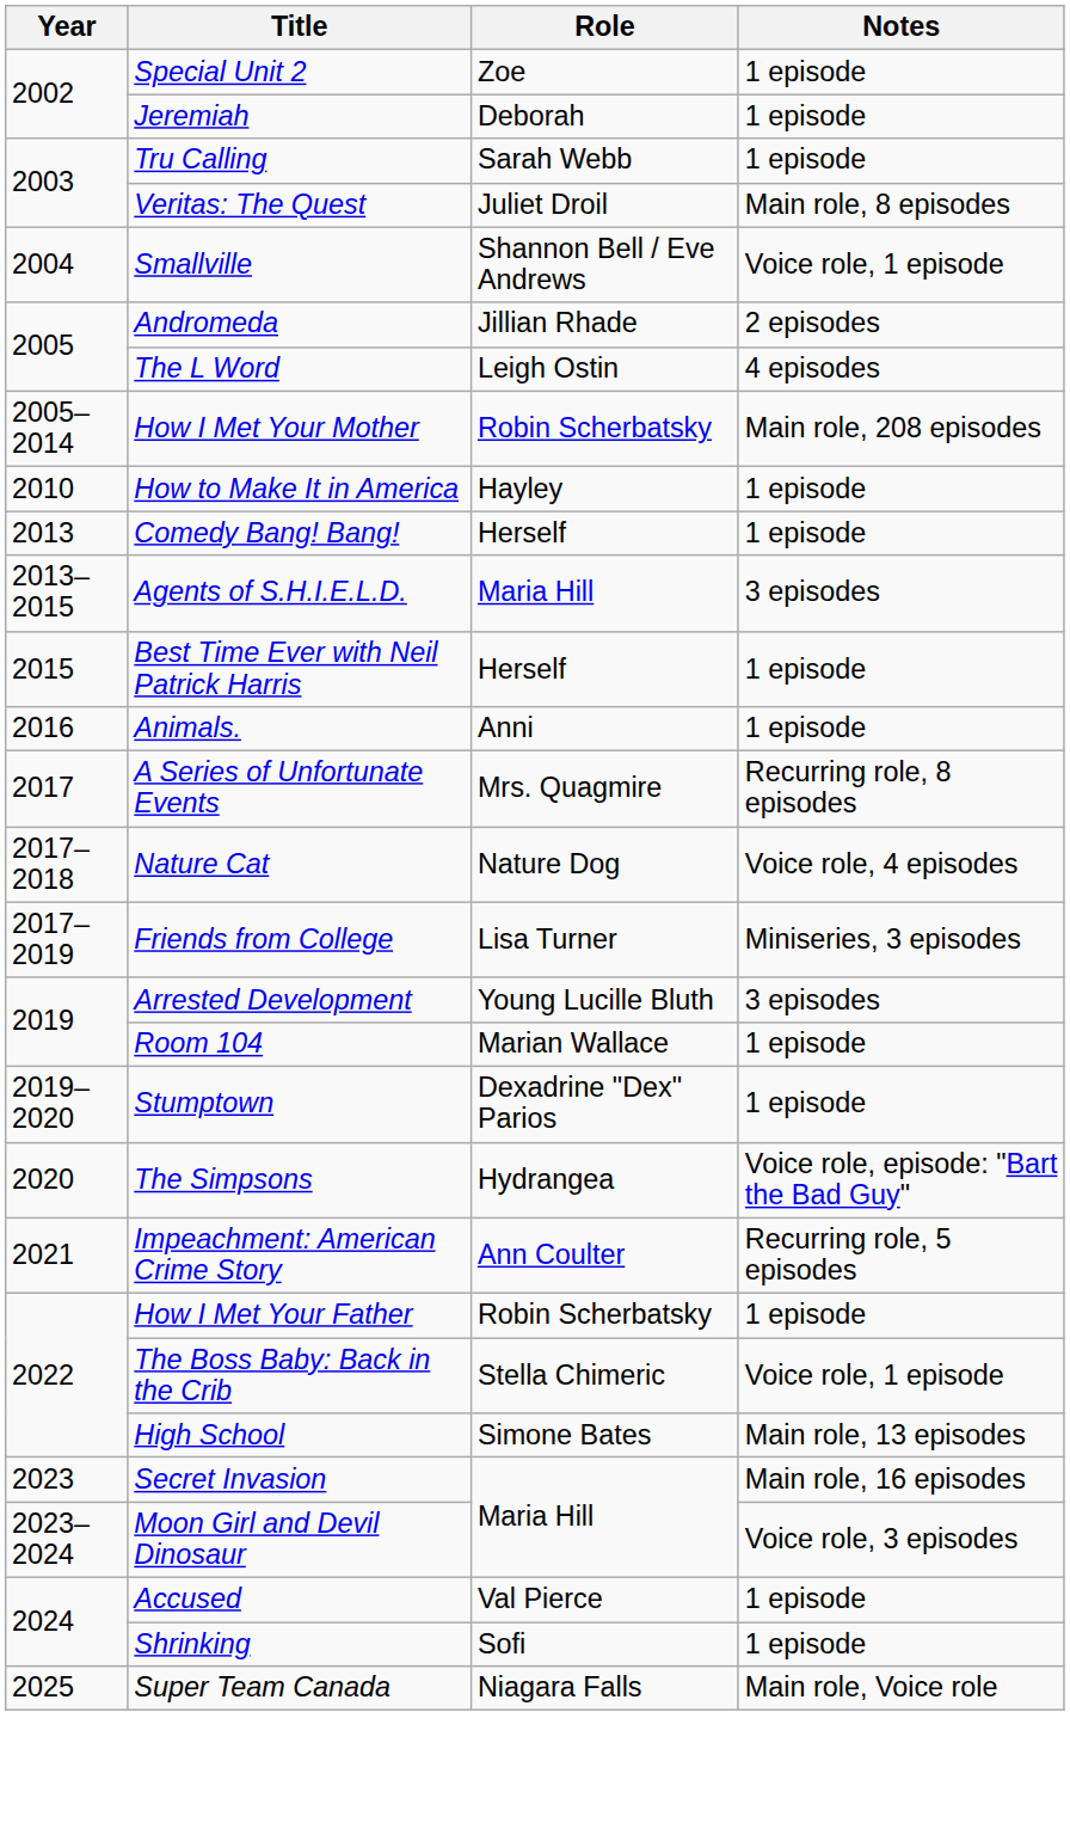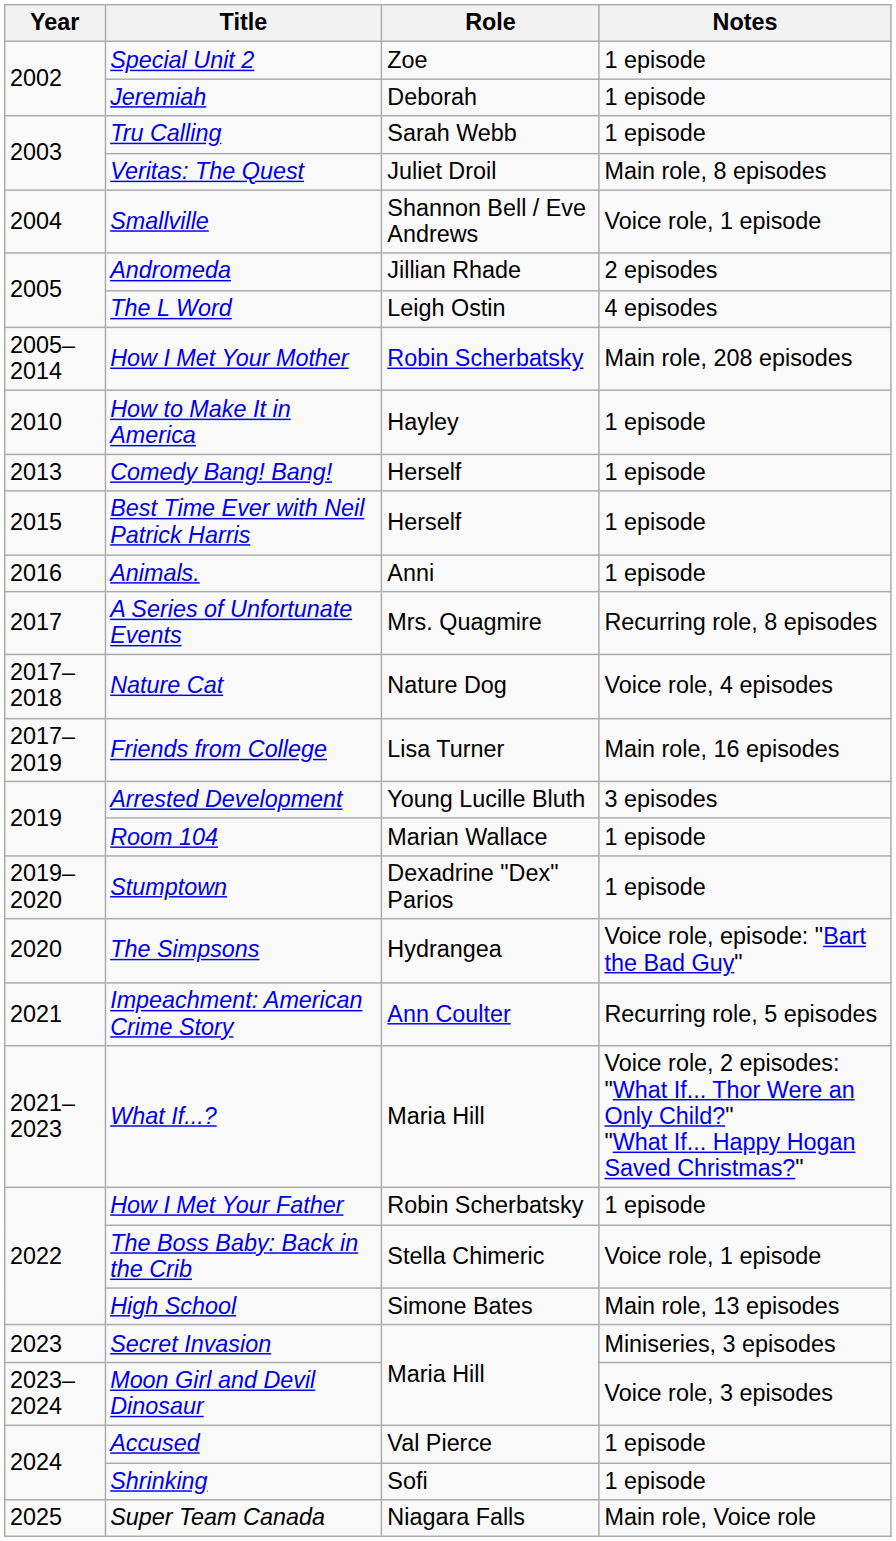 <table class="wikitable sortable">
 <tr>
 <th>Year</th>
 <th>Title</th>
 <th>Role</th>
 <th class="unsortable">Notes</th>
 </tr>
 <tr>
 <td rowspan=2>2002</td>
 <td><em><a href='#'>Special Unit 2</a></em></td>
 <td>Zoe</td>
 <td>1 episode</td>
 </tr>
 <tr>
 <td><em><a href='#'>Jeremiah</a></em></td>
 <td>Deborah</td>
 <td>1 episode</td>
 </tr>
 <tr>
 <td rowspan=2>2003</td>
 <td><em><a href='#'>Tru Calling</a></em></td>
 <td>Sarah Webb</td>
 <td>1 episode</td>
 </tr>
 <tr>
 <td><em><a href='#'>Veritas: The Quest</a></em></td>
 <td>Juliet Droil</td>
 <td>Main role, 8 episodes</td>
 </tr>
 <tr>
 <td>2004</td>
 <td><em><a href='#'>Smallville</a></em></td>
 <td>Shannon Bell / Eve Andrews</td>
 <td>Voice role, 1 episode</td>
 </tr>
 <tr>
 <td rowspan=2>2005</td>
 <td><em><a href='#'>Andromeda</a></em></td>
 <td>Jillian Rhade</td>
 <td>2 episodes</td>
 </tr>
 <tr>
 <td data-sort-value="L Word, The"><em><a href='#'>The L Word</a></em></td>
 <td>Leigh Ostin</td>
 <td>4 episodes</td>
 </tr>
 <tr>
 <td>2005–2014</td>
 <td><em><a href='#'>How I Met Your Mother</a></em></td>
 <td><a href='#'>Robin Scherbatsky</a></td>
 <td>Main role, 208 episodes</td>
 </tr>
 <tr>
 <td>2010</td>
 <td><em><a href='#'>How to Make It in America</a></em></td>
 <td>Hayley</td>
 <td>1 episode</td>
 </tr>
 <tr>
 <td>2013</td>
 <td><em><a href='#'>Comedy Bang! Bang!</a></em></td>
 <td>Herself</td>
 <td>1 episode</td>
 </tr>
 <tr>
-<td>2013–2015</td>
-<td><em><a href='#'>Agents of S.H.I.E.L.D.</a></em></td>
-<td><a href='#'>Maria Hill</a></td>
-<td>3 episodes</td>
-</tr>
-<tr>
 <td>2015</td>
 <td><em><a href='#'>Best Time Ever with Neil Patrick Harris</a></em></td>
 <td>Herself</td>
 <td>1 episode</td>
 </tr>
 <tr>
 <td>2016</td>
 <td><em><a href='#'>Animals.</a></em></td>
 <td>Anni</td>
 <td>1 episode</td>
 </tr>
 <tr>
 <td>2017</td>
 <td data-sort-value="Series of Unfortunate Events, A"><em><a href='#'>A Series of Unfortunate Events</a></em></td>
 <td>Mrs. Quagmire</td>
 <td>Recurring role, 8 episodes</td>
 </tr>
 <tr>
 <td>2017–2018</td>
 <td><em><a href='#'>Nature Cat</a></em></td>
 <td>Nature Dog</td>
 <td>Voice role, 4 episodes</td>
 </tr>
 <tr>
 <td>2017–2019</td>
 <td><em><a href='#'>Friends from College</a></em></td>
 <td>Lisa Turner</td>
-<td>Miniseries, 3 episodes</td>
+<td>Main role, 16 episodes</td>
 </tr>
 <tr>
 <td rowspan=2>2019</td>
 <td><em><a href='#'>Arrested Development</a></em></td>
 <td>Young Lucille Bluth</td>
 <td>3 episodes</td>
 </tr>
 <tr>
 <td><em><a href='#'>Room 104</a></em></td>
 <td>Marian Wallace</td>
 <td>1 episode</td>
 </tr>
 <tr>
 <td>2019–2020</td>
 <td><em><a href='#'>Stumptown</a></em></td>
 <td>Dexadrine "Dex" Parios</td>
 <td>1 episode</td>
 </tr>
 <tr>
 <td>2020</td>
 <td data-sort-value="Simpsons, The"><em><a href='#'>The Simpsons</a></em></td>
 <td>Hydrangea</td>
 <td>Voice role, episode: "<a href='#'>Bart the Bad Guy</a>"</td>
 </tr>
 <tr>
 <td>2021</td>
 <td><em><a href='#'>Impeachment: American Crime Story</a></em></td>
 <td><a href='#'>Ann Coulter</a></td>
 <td>Recurring role, 5 episodes</td>
 </tr>
 <tr>
+<td>2021–2023</td>
+<td><em><a href='#'>What If...?</a></em></td>
+<td>Maria Hill</td>
+<td>Voice role, 2 episodes:<br> "<a href='#'>What If... Thor Were an Only Child?</a>"<br> "<a href='#'>What If... Happy Hogan Saved Christmas?</a>"</td>
+</tr>
+<tr>
 <td rowspan=3>2022</td>
 <td><em><a href='#'>How I Met Your Father</a></em></td>
 <td>Robin Scherbatsky</td>
 <td>1 episode</td>
 </tr>
 <tr>
 <td data-sort-value="Boss Baby: Back in the Crib, The"><em><a href='#'>The Boss Baby: Back in the Crib</a></em></td>
 <td>Stella Chimeric</td>
 <td>Voice role, 1 episode</td>
 </tr>
 <tr>
 <td><em><a href='#'>High School</a></em></td>
 <td>Simone Bates</td>
 <td>Main role, 13 episodes</td>
 </tr>
 <tr>
 <td>2023</td>
 <td><em><a href='#'>Secret Invasion</a></em></td>
 <td rowspan="2">Maria Hill</td>
-<td>Main role, 16 episodes</td>
+<td>Miniseries, 3 episodes</td>
 </tr>
 <tr>
 <td>2023–2024</td>
 <td><em><a href='#'>Moon Girl and Devil Dinosaur</a></em></td>
 <td>Voice role, 3 episodes</td>
 </tr>
 <tr>
 <td rowspan=2>2024</td>
 <td><em><a href='#'>Accused</a></em></td>
 <td>Val Pierce</td>
 <td>1 episode</td>
 </tr>
 <tr>
 <td><em><a href='#'>Shrinking</a></em></td>
 <td>Sofi</td>
 <td>1 episode</td>
 </tr>
 <tr>
 <td>2025</td>
 <td><em>Super Team Canada</em></td>
 <td>Niagara Falls</td>
 <td>Main role, Voice role</td>
 </tr>
 </table>
